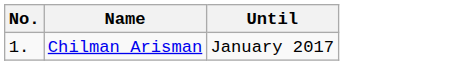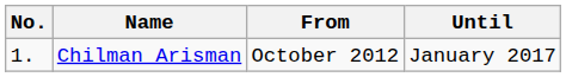 <table class="wikitable">
 <tr>
 <th>No.</th>
 <th>Name</th>
+<th>From</th>
 <th>Until</th>
 </tr>
 <tr>
 <td>1.</td>
 <td><a href='#'>Chilman Arisman</a></td>
+<td>October 2012</td>
 <td>January 2017</td>
 </tr>
 </table>
